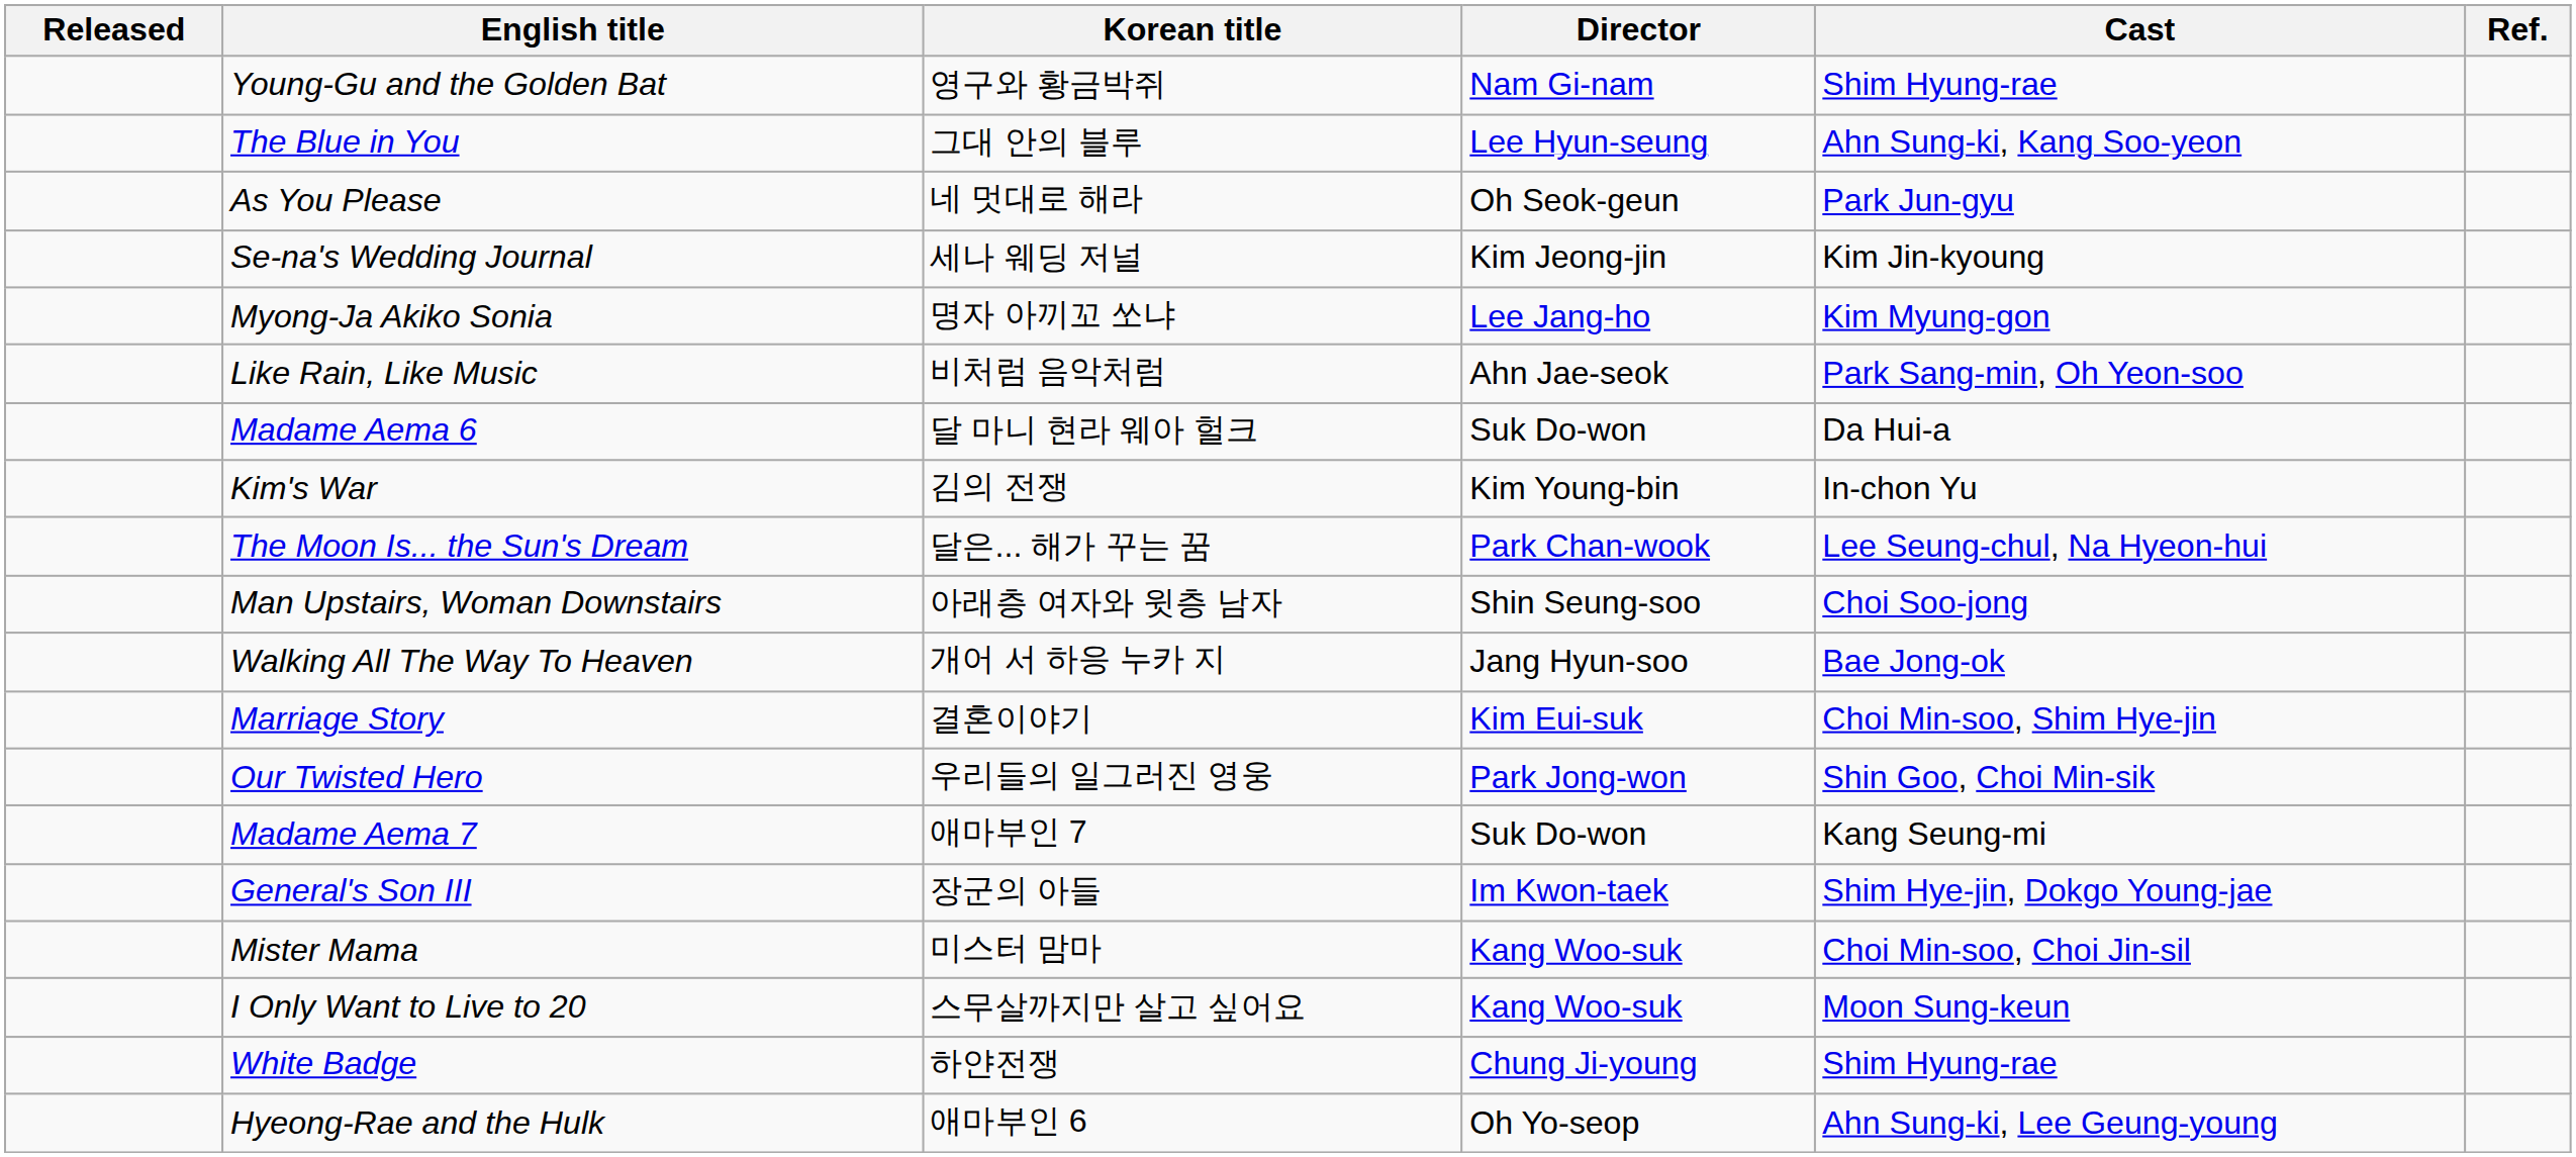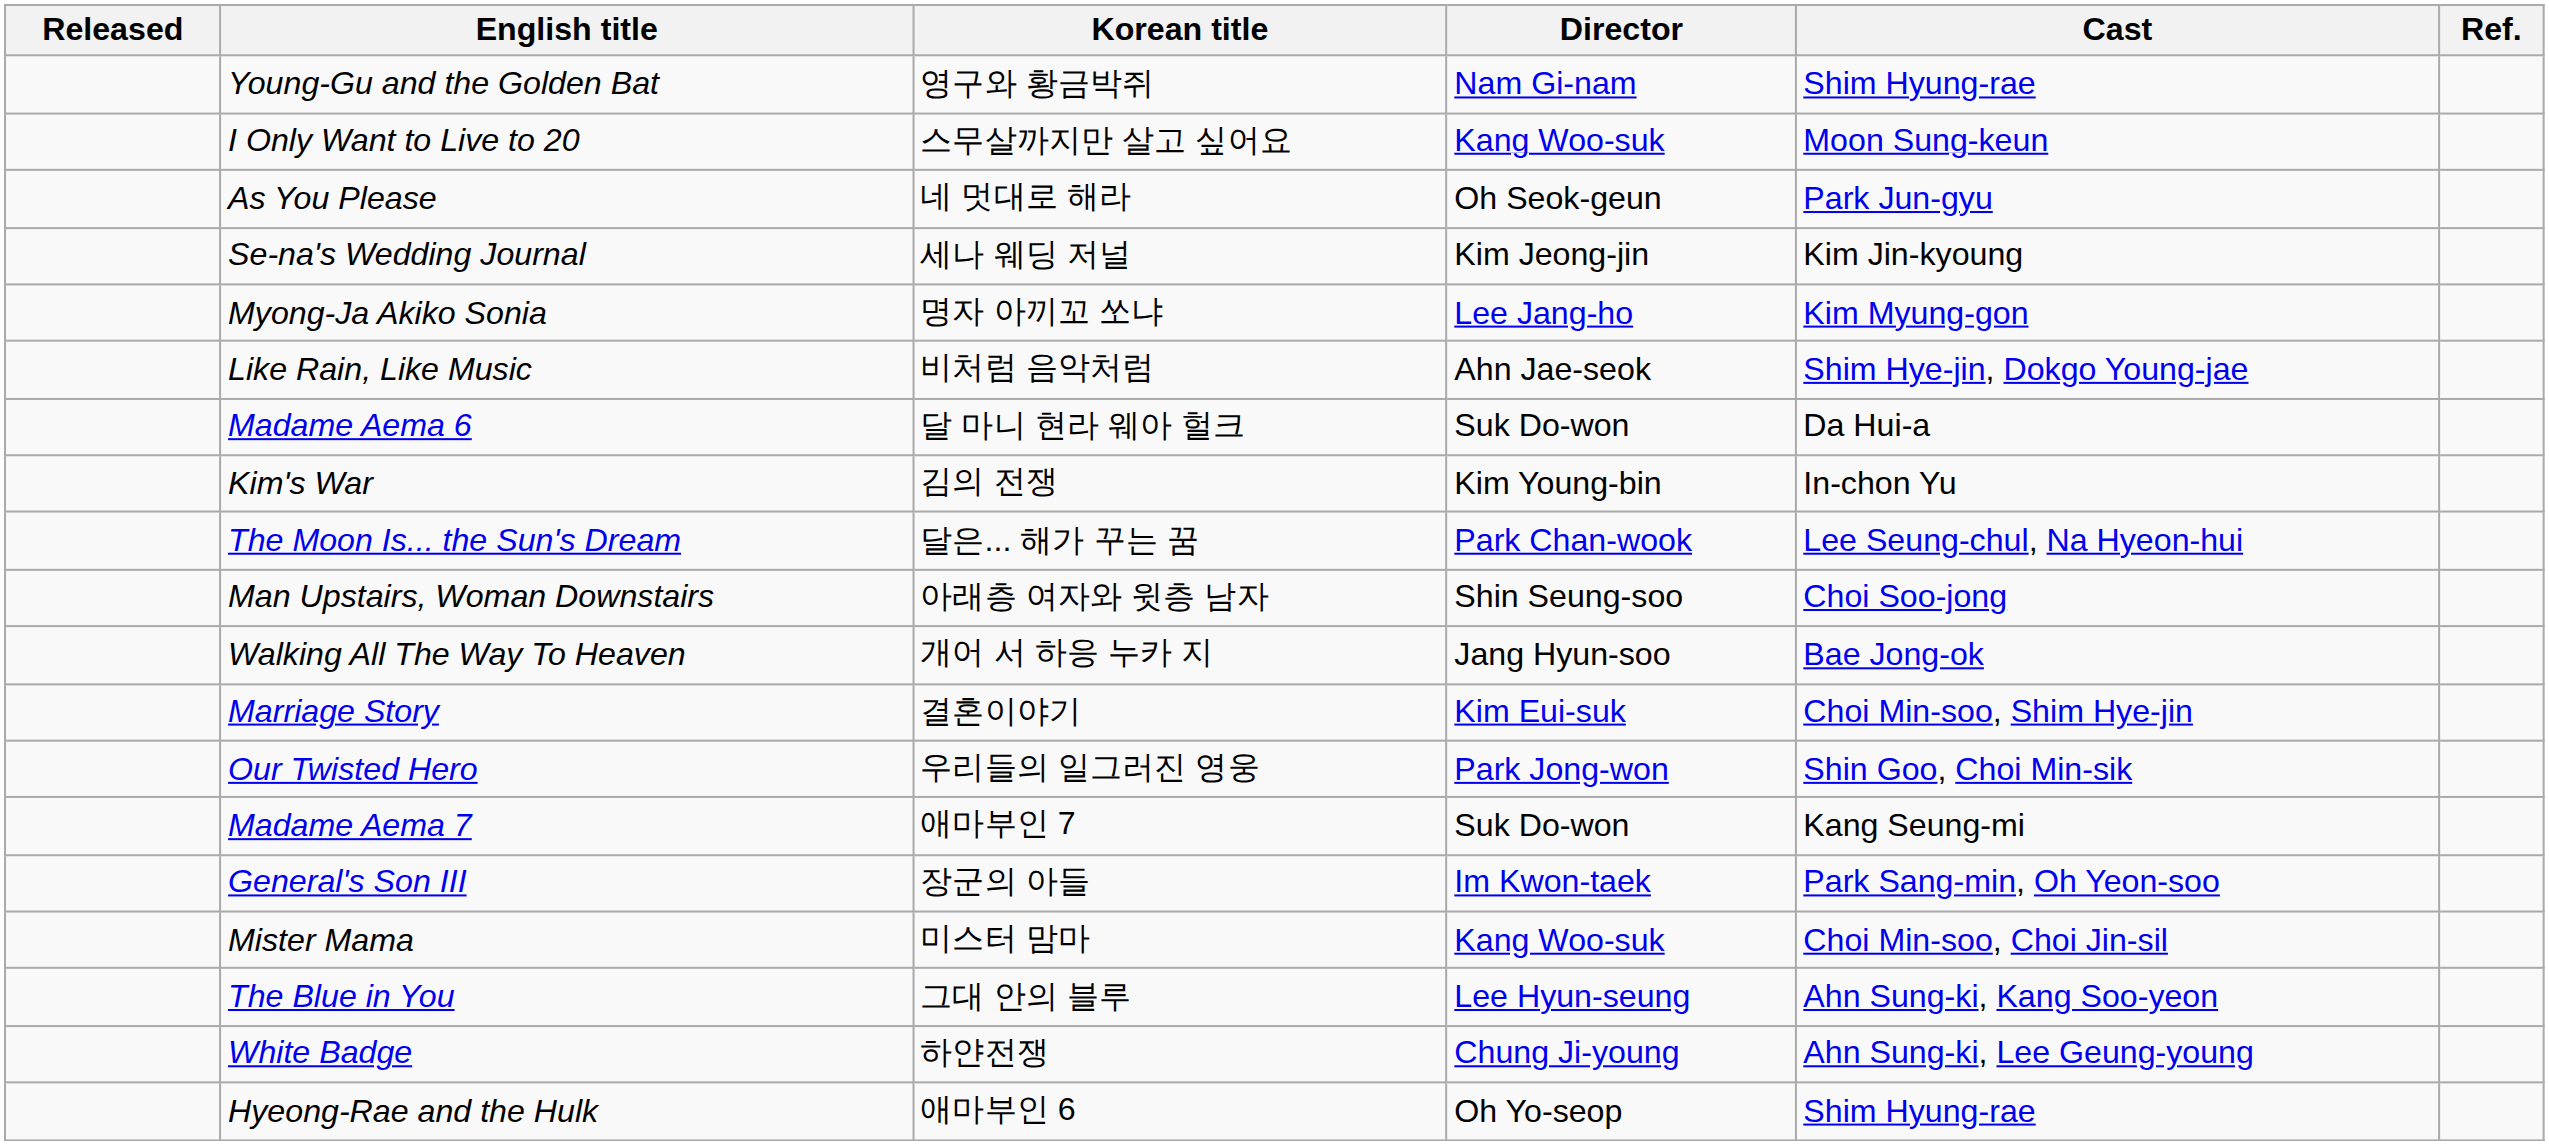 <table class="wikitable sortable" style="width:100%">
 <tr>
 <th>Released</th>
 <th>English title</th>
 <th>Korean title</th>
 <th>Director</th>
 <th>Cast</th>
 <th>Ref.</th>
 </tr>
 <tr>
 <td></td>
 <td><em>Young-Gu and the Golden Bat</em></td>
 <td>영구와 황금박쥐</td>
 <td><a href='#'>Nam Gi-nam</a></td>
 <td><a href='#'>Shim Hyung-rae</a></td>
 <td></td>
 </tr>
 <tr>
 <td></td>
-<td><em><a href='#'>The Blue in You</a></em></td>
-<td>그대 안의 블루</td>
-<td><a href='#'>Lee Hyun-seung</a></td>
-<td><a href='#'>Ahn Sung-ki</a>, <a href='#'>Kang Soo-yeon</a></td>
+<td><em>I Only Want to Live to 20</em></td>
+<td>스무살까지만 살고 싶어요</td>
+<td><a href='#'>Kang Woo-suk</a></td>
+<td><a href='#'>Moon Sung-keun</a></td>
 <td></td>
 </tr>
 <tr>
 <td></td>
 <td><em>As You Please</em></td>
 <td>네 멋대로 해라</td>
 <td>Oh Seok-geun</td>
 <td><a href='#'>Park Jun-gyu</a></td>
 <td></td>
 </tr>
 <tr>
 <td></td>
 <td><em>Se-na's Wedding Journal</em></td>
 <td>세나 웨딩 저널</td>
 <td>Kim Jeong-jin</td>
 <td>Kim Jin-kyoung</td>
 <td></td>
 </tr>
 <tr>
 <td></td>
 <td><em>Myong-Ja Akiko Sonia </em></td>
 <td>명자 아끼꼬 쏘냐</td>
 <td><a href='#'>Lee Jang-ho</a></td>
 <td><a href='#'>Kim Myung-gon</a></td>
 <td></td>
 </tr>
 <tr>
 <td></td>
 <td><em>Like Rain, Like Music</em></td>
 <td>비처럼 음악처럼</td>
 <td>Ahn Jae-seok</td>
-<td><a href='#'>Park Sang-min</a>, <a href='#'>Oh Yeon-soo</a></td>
+<td><a href='#'>Shim Hye-jin</a>, <a href='#'>Dokgo Young-jae</a></td>
 <td></td>
 </tr>
 <tr>
 <td></td>
 <td><em><a href='#'>Madame Aema 6</a></em></td>
 <td>달 마니 현라 웨아 헐크</td>
 <td>Suk Do-won</td>
 <td>Da Hui-a</td>
 <td></td>
 </tr>
 <tr>
 <td></td>
 <td><em>Kim's War</em></td>
 <td>김의 전쟁</td>
 <td>Kim Young-bin</td>
 <td>In-chon Yu</td>
 <td></td>
 </tr>
 <tr>
 <td></td>
 <td><em><a href='#'>The Moon Is... the Sun's Dream</a></em></td>
 <td>달은... 해가 꾸는 꿈</td>
 <td><a href='#'>Park Chan-wook</a></td>
 <td><a href='#'>Lee Seung-chul</a>, <a href='#'>Na Hyeon-hui</a></td>
 <td></td>
 </tr>
 <tr>
 <td></td>
 <td><em>Man Upstairs, Woman Downstairs</em></td>
 <td>아래층 여자와 윗층 남자</td>
 <td>Shin Seung-soo</td>
 <td><a href='#'>Choi Soo-jong</a></td>
 <td></td>
 </tr>
 <tr>
 <td></td>
 <td><em>Walking All The Way To Heaven</em></td>
 <td>개어 서 하응 누카 지</td>
 <td>Jang Hyun-soo</td>
 <td><a href='#'>Bae Jong-ok</a></td>
 <td></td>
 </tr>
 <tr>
 <td></td>
 <td><em><a href='#'>Marriage Story</a></em></td>
 <td>결혼이야기</td>
 <td><a href='#'>Kim Eui-suk</a></td>
 <td><a href='#'>Choi Min-soo</a>, <a href='#'>Shim Hye-jin</a></td>
 <td></td>
 </tr>
 <tr>
 <td></td>
 <td><em><a href='#'>Our Twisted Hero</a></em></td>
 <td>우리들의 일그러진 영웅</td>
 <td><a href='#'>Park Jong-won</a></td>
 <td><a href='#'>Shin Goo</a>, <a href='#'>Choi Min-sik</a></td>
 <td></td>
 </tr>
 <tr>
 <td></td>
 <td><em><a href='#'>Madame Aema 7</a></em></td>
 <td>애마부인 7</td>
 <td>Suk Do-won</td>
 <td>Kang Seung-mi</td>
 <td></td>
 </tr>
 <tr>
 <td></td>
 <td><em><a href='#'>General's Son III</a></em></td>
 <td>장군의 아들</td>
 <td><a href='#'>Im Kwon-taek</a></td>
-<td><a href='#'>Shim Hye-jin</a>, <a href='#'>Dokgo Young-jae</a></td>
+<td><a href='#'>Park Sang-min</a>, <a href='#'>Oh Yeon-soo</a></td>
 <td></td>
 </tr>
 <tr>
 <td></td>
 <td><em>Mister Mama</em></td>
 <td>미스터 맘마</td>
 <td><a href='#'>Kang Woo-suk</a></td>
 <td><a href='#'>Choi Min-soo</a>, <a href='#'>Choi Jin-sil</a></td>
 <td></td>
 </tr>
 <tr>
 <td></td>
-<td><em>I Only Want to Live to 20</em></td>
-<td>스무살까지만 살고 싶어요</td>
-<td><a href='#'>Kang Woo-suk</a></td>
-<td><a href='#'>Moon Sung-keun</a></td>
+<td><em><a href='#'>The Blue in You</a></em></td>
+<td>그대 안의 블루</td>
+<td><a href='#'>Lee Hyun-seung</a></td>
+<td><a href='#'>Ahn Sung-ki</a>, <a href='#'>Kang Soo-yeon</a></td>
 <td></td>
 </tr>
 <tr>
 <td></td>
 <td><em><a href='#'>White Badge</a></em></td>
 <td>하얀전쟁</td>
 <td><a href='#'>Chung Ji-young </a></td>
-<td><a href='#'>Shim Hyung-rae</a></td>
+<td><a href='#'>Ahn Sung-ki</a>, <a href='#'>Lee Geung-young</a></td>
 <td></td>
 </tr>
 <tr>
 <td></td>
 <td><em>Hyeong-Rae and the Hulk</em></td>
 <td>애마부인 6</td>
 <td>Oh Yo-seop</td>
-<td><a href='#'>Ahn Sung-ki</a>, <a href='#'>Lee Geung-young</a></td>
+<td><a href='#'>Shim Hyung-rae</a></td>
 <td></td>
 </tr>
 <tr>
 </tr>
 </table>
